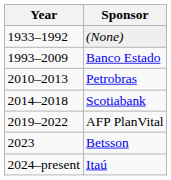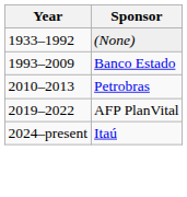 <table class="wikitable sortable">
 <tr>
 <th width="">Year</th>
 <th width="">Sponsor</th>
 </tr>
 <tr>
 <td>1933–1992</td>
 <td data-darkreader-inline-bgcolor="" data-darkreader-inline-bgimage="" style="background:#efefef"><em>(None)</em></td>
 </tr>
 <tr>
 <td>1993–2009</td>
 <td> <a href='#'>Banco Estado</a></td>
 </tr>
 <tr>
 <td>2010–2013</td>
 <td> <a href='#'>Petrobras</a></td>
 </tr>
 <tr>
-<td>2014–2018</td>
-<td> <a href='#'>Scotiabank</a></td>
-</tr>
-<tr>
 <td>2019–2022</td>
 <td> AFP PlanVital</td>
-</tr>
-<tr>
-<td>2023</td>
-<td> <a href='#'>Betsson</a></td>
 </tr>
 <tr>
 <td>2024–present</td>
 <td> <a href='#'>Itaú</a></td>
 </tr>
 </table>
